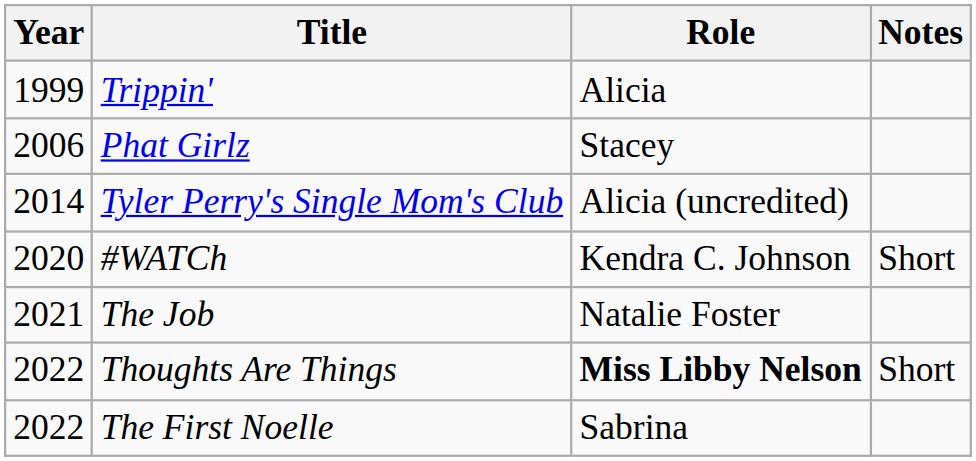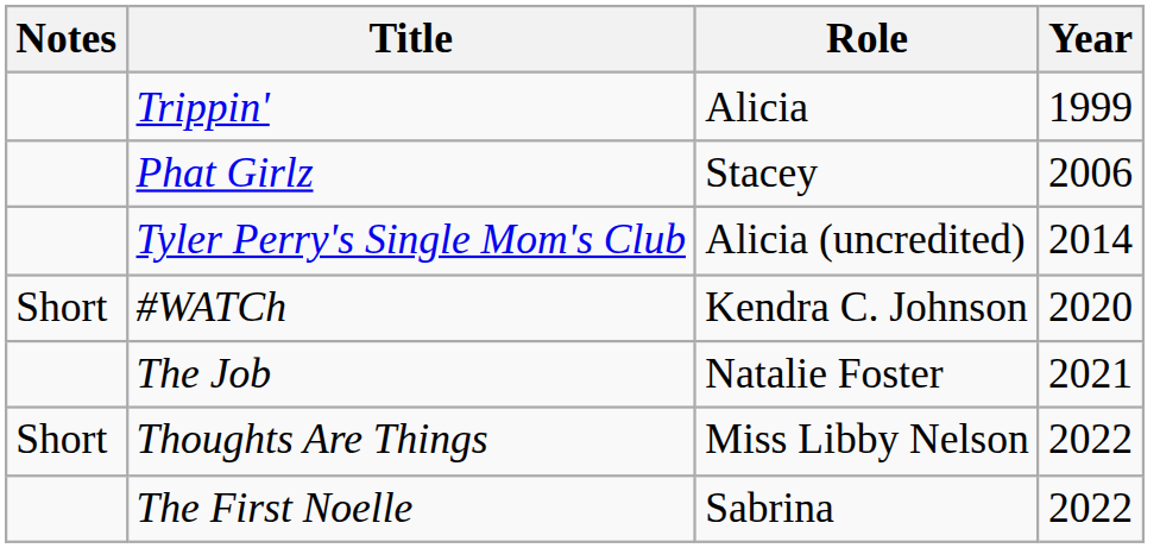 <table class="wikitable sortable">
 <tr>
-<th>Year</th>
+<th class="unsortable">Notes</th>
 <th>Title</th>
 <th>Role</th>
-<th class="unsortable">Notes</th>
+<th>Year</th>
 </tr>
 <tr>
-<td>1999</td>
+<td></td>
 <td><em><a href='#'>Trippin'</a></em></td>
 <td>Alicia</td>
-<td></td>
+<td>1999</td>
 </tr>
 <tr>
-<td>2006</td>
+<td></td>
 <td><em><a href='#'>Phat Girlz</a></em></td>
 <td>Stacey</td>
-<td></td>
+<td>2006</td>
 </tr>
 <tr>
-<td>2014</td>
+<td></td>
 <td><em><a href='#'>Tyler Perry's Single Mom's Club</a></em></td>
 <td>Alicia  (uncredited)</td>
-<td></td>
+<td>2014</td>
 </tr>
 <tr>
-<td>2020</td>
+<td>Short</td>
 <td><em>#WATCh</em></td>
 <td>Kendra C. Johnson</td>
-<td>Short</td>
+<td>2020</td>
 </tr>
 <tr>
-<td>2021</td>
+<td></td>
 <td><em>The Job</em></td>
 <td>Natalie Foster</td>
-<td></td>
+<td>2021</td>
 </tr>
 <tr>
+<td>Short</td>
+<td><em>Thoughts Are Things</em></td>
+<td>Miss Libby Nelson</td>
 <td>2022</td>
-<td><em>Thoughts Are Things</em></td>
-<td><strong>Miss Libby Nelson</strong></td>
-<td>Short</td>
 </tr>
 <tr>
-<td>2022</td>
+<td></td>
 <td><em>The First Noelle</em></td>
 <td>Sabrina</td>
-<td></td>
+<td>2022</td>
 </tr>
 </table>
